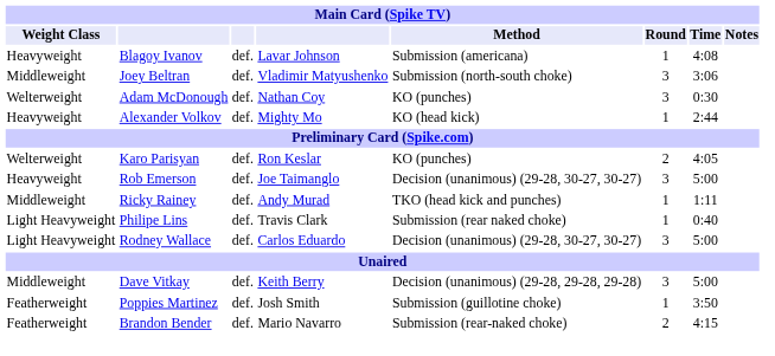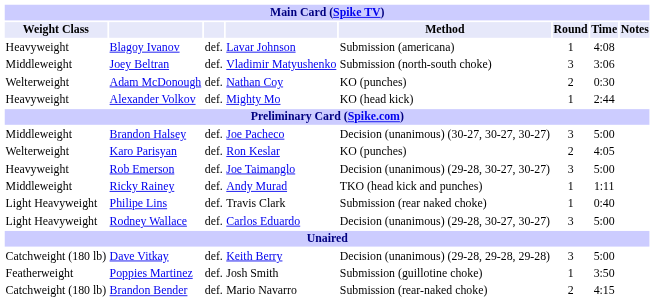 <table class="toccolours" style="font-size: 85%;">
 <tr>
 <th colspan="8" style="background:#ccf; color:navy; text-align:center;"><strong>Main Card (<a href='#'>Spike TV</a>)</strong></th>
 </tr>
 <tr>
 <th style="background:#e6e8fa; color:#000; text-align:center;">Weight Class</th>
 <th style="background:#e6e8fa; color:#000; text-align:center;"></th>
 <th style="background:#e6e8fa; color:#000; text-align:center;"></th>
 <th style="background:#e6e8fa; color:#000; text-align:center;"></th>
 <th style="background:#e6e8fa; color:#000; text-align:center;">Method</th>
 <th style="background:#e6e8fa; color:#000; text-align:center;">Round</th>
 <th style="background:#e6e8fa; color:#000; text-align:center;">Time</th>
 <th style="background:#e6e8fa; color:#000; text-align:center;">Notes</th>
 </tr>
 <tr>
 <td>Heavyweight</td>
 <td><a href='#'>Blagoy Ivanov</a></td>
 <td align=center>def.</td>
 <td><a href='#'>Lavar Johnson</a></td>
 <td>Submission (americana)</td>
 <td align=center>1</td>
 <td align=center>4:08</td>
 <td></td>
 </tr>
 <tr>
 <td>Middleweight</td>
 <td><a href='#'>Joey Beltran</a></td>
 <td align=center>def.</td>
 <td><a href='#'>Vladimir Matyushenko</a></td>
 <td>Submission (north-south choke)</td>
 <td align=center>3</td>
 <td align=center>3:06</td>
 <td></td>
 </tr>
 <tr>
 <td>Welterweight</td>
 <td><a href='#'>Adam McDonough</a></td>
 <td align=center>def.</td>
 <td><a href='#'>Nathan Coy</a></td>
 <td>KO (punches)</td>
-<td align=center>3</td>
+<td align=center>2</td>
 <td align=center>0:30</td>
 <td></td>
 </tr>
 <tr>
 <td>Heavyweight</td>
 <td><a href='#'>Alexander Volkov</a></td>
 <td align=center>def.</td>
 <td><a href='#'>Mighty Mo</a></td>
 <td>KO (head kick)</td>
 <td align=center>1</td>
 <td align=center>2:44</td>
 <td></td>
 </tr>
 <tr>
 <th colspan="8" style="background:#ccf; color:navy; text-align:center;"><strong>Preliminary Card (<a href='#'>Spike.com</a>)</strong></th>
+</tr>
+<tr>
+<td>Middleweight</td>
+<td><a href='#'>Brandon Halsey</a></td>
+<td align=center>def.</td>
+<td><a href='#'>Joe Pacheco</a></td>
+<td>Decision (unanimous) (30-27, 30-27, 30-27)</td>
+<td align=center>3</td>
+<td align=center>5:00</td>
+<td></td>
 </tr>
 <tr>
 <td>Welterweight</td>
 <td><a href='#'>Karo Parisyan</a></td>
 <td align=center>def.</td>
 <td><a href='#'>Ron Keslar</a></td>
 <td>KO (punches)</td>
 <td align=center>2</td>
 <td align=center>4:05</td>
 <td></td>
 </tr>
 <tr>
 <td>Heavyweight</td>
 <td><a href='#'>Rob Emerson</a></td>
 <td align=center>def.</td>
 <td><a href='#'>Joe Taimanglo</a></td>
 <td>Decision (unanimous) (29-28, 30-27, 30-27)</td>
 <td align=center>3</td>
 <td align=center>5:00</td>
 <td></td>
 </tr>
 <tr>
 <td>Middleweight</td>
 <td><a href='#'>Ricky Rainey</a></td>
 <td align=center>def.</td>
 <td><a href='#'>Andy Murad</a></td>
 <td>TKO (head kick and punches)</td>
 <td align=center>1</td>
 <td align=center>1:11</td>
 <td></td>
 </tr>
 <tr>
 <td>Light Heavyweight</td>
 <td><a href='#'>Philipe Lins</a></td>
 <td align=center>def.</td>
 <td>Travis Clark</td>
 <td>Submission (rear naked choke)</td>
 <td align=center>1</td>
 <td align=center>0:40</td>
 <td></td>
 </tr>
 <tr>
 <td>Light Heavyweight</td>
 <td><a href='#'>Rodney Wallace</a></td>
 <td align=center>def.</td>
 <td><a href='#'>Carlos Eduardo</a></td>
 <td>Decision (unanimous) (29-28, 30-27, 30-27)</td>
 <td align=center>3</td>
 <td align=center>5:00</td>
 <td></td>
 </tr>
 <tr>
 <th colspan="8" style="background:#ccf; color:navy; text-align:center;"><strong>Unaired</strong></th>
 </tr>
 <tr>
-<td>Middleweight</td>
+<td>Catchweight (180 lb)</td>
 <td><a href='#'>Dave Vitkay</a></td>
 <td align=center>def.</td>
 <td><a href='#'>Keith Berry</a></td>
 <td>Decision (unanimous) (29-28, 29-28, 29-28)</td>
 <td align=center>3</td>
 <td align=center>5:00</td>
 <td></td>
 </tr>
 <tr>
 <td>Featherweight</td>
 <td><a href='#'>Poppies Martinez</a></td>
 <td align=center>def.</td>
 <td>Josh Smith</td>
 <td>Submission (guillotine choke)</td>
 <td align=center>1</td>
 <td align=center>3:50</td>
 <td></td>
 </tr>
 <tr>
-<td>Featherweight</td>
+<td>Catchweight (180 lb)</td>
 <td><a href='#'>Brandon Bender</a></td>
 <td align=center>def.</td>
 <td>Mario Navarro</td>
 <td>Submission (rear-naked choke)</td>
 <td align=center>2</td>
 <td align=center>4:15</td>
 <td></td>
 </tr>
 </table>
